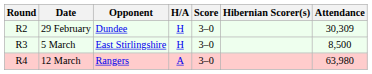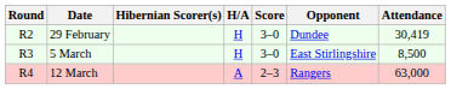 <table class="wikitable" style="text-align:center">
 <tr>
 <th>Round</th>
 <th>Date</th>
-<th>Opponent</th>
+<th>Hibernian Scorer(s)</th>
 <th>H/A</th>
 <th>Score</th>
-<th>Hibernian Scorer(s)</th>
+<th>Opponent</th>
 <th>Attendance</th>
 </tr>
 <tr bgcolor=#EEFFEE>
 <td>R2</td>
 <td align=left>29 February</td>
-<td align=left><a href='#'>Dundee</a></td>
+<td align=left></td>
 <td><a href='#'>H</a></td>
 <td>3–0</td>
-<td align=left></td>
-<td>30,309</td>
+<td align=left><a href='#'>Dundee</a></td>
+<td>30,419</td>
 </tr>
 <tr bgcolor=#EEFFEE>
 <td>R3</td>
 <td align=left>5 March</td>
-<td align=left><a href='#'>East Stirlingshire</a></td>
+<td align=left></td>
 <td><a href='#'>H</a></td>
 <td>3–0</td>
-<td align=left></td>
+<td align=left><a href='#'>East Stirlingshire</a></td>
 <td>8,500</td>
 </tr>
 <tr bgcolor=#FFCCCC>
 <td>R4</td>
 <td align=left>12 March</td>
+<td align=left></td>
+<td><a href='#'>A</a></td>
+<td>2–3</td>
 <td align=left><a href='#'>Rangers</a></td>
-<td><a href='#'>A</a></td>
-<td>3–0</td>
-<td align=left></td>
-<td>63,980</td>
+<td>63,000</td>
 </tr>
 </table>
